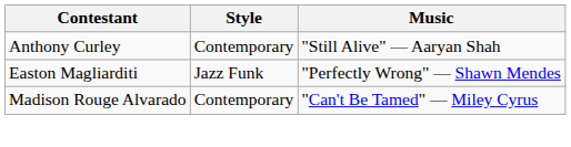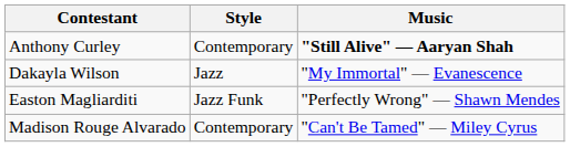 <table class="wikitable">
 <tr>
 <th>Contestant</th>
 <th>Style</th>
 <th>Music</th>
 </tr>
 <tr>
 <td>Anthony Curley</td>
 <td>Contemporary</td>
-<td>"Still Alive" — Aaryan Shah</td>
+<td><strong>"Still Alive" — Aaryan Shah</strong></td>
+</tr>
+<tr>
+<td>Dakayla Wilson</td>
+<td>Jazz</td>
+<td>"<a href='#'>My Immortal</a>" — <a href='#'>Evanescence</a></td>
 </tr>
 <tr>
 <td>Easton Magliarditi</td>
 <td>Jazz Funk</td>
 <td>"Perfectly Wrong" — <a href='#'>Shawn Mendes</a></td>
 </tr>
 <tr>
 <td>Madison Rouge Alvarado</td>
 <td>Contemporary</td>
 <td>"<a href='#'>Can't Be Tamed</a>" — <a href='#'>Miley Cyrus</a></td>
 </tr>
 </table>
